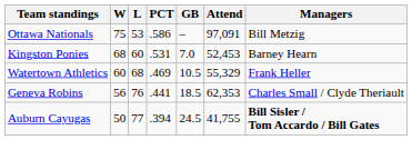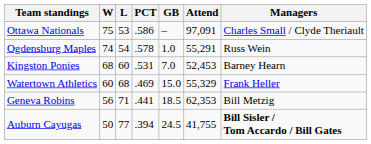 <table class="wikitable">
 <tr>
 <th>Team standings</th>
 <th>W</th>
 <th>L</th>
 <th>PCT</th>
 <th>GB</th>
 <th>Attend</th>
 <th>Managers</th>
 </tr>
 <tr>
 <td><a href='#'>Ottawa Nationals</a></td>
 <td>75</td>
 <td>53</td>
 <td>.586</td>
 <td>–</td>
 <td>97,091</td>
-<td>Bill Metzig</td>
+<td><a href='#'>Charles Small</a> / Clyde Theriault</td>
+</tr>
+<tr>
+<td><a href='#'>Ogdensburg Maples</a></td>
+<td>74</td>
+<td>54</td>
+<td>.578</td>
+<td>1.0</td>
+<td>55,291</td>
+<td>Russ Wein</td>
 </tr>
 <tr>
 <td><a href='#'>Kingston Ponies</a></td>
 <td>68</td>
 <td>60</td>
 <td>.531</td>
 <td>7.0</td>
 <td>52,453</td>
 <td>Barney Hearn</td>
 </tr>
 <tr>
 <td><a href='#'>Watertown Athletics</a></td>
 <td>60</td>
 <td>68</td>
 <td>.469</td>
-<td>10.5</td>
+<td>15.0</td>
 <td>55,329</td>
 <td><a href='#'>Frank Heller</a></td>
 </tr>
 <tr>
 <td><a href='#'>Geneva Robins</a></td>
 <td>56</td>
-<td>76</td>
+<td>71</td>
 <td>.441</td>
 <td>18.5</td>
 <td>62,353</td>
-<td><a href='#'>Charles Small</a> / Clyde Theriault</td>
+<td>Bill Metzig</td>
 </tr>
 <tr>
 <td><a href='#'>Auburn Cayugas</a></td>
 <td>50</td>
 <td>77</td>
 <td>.394</td>
 <td>24.5</td>
 <td>41,755</td>
 <td><strong>Bill Sisler /<br>Tom Accardo / Bill Gates</strong></td>
 </tr>
 </table>
